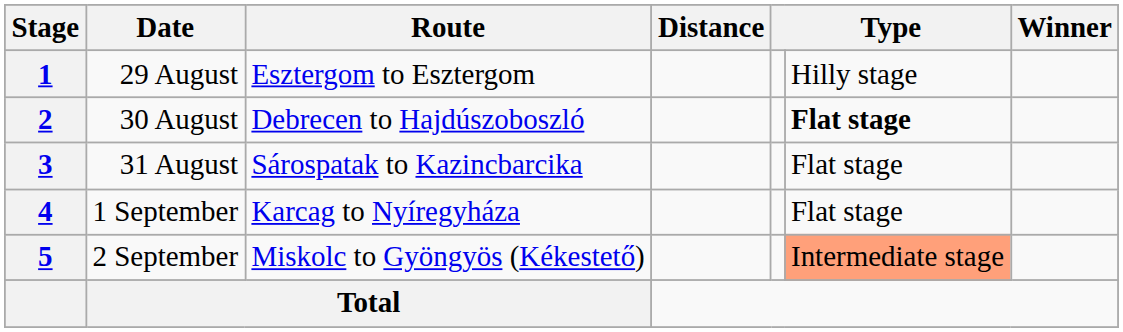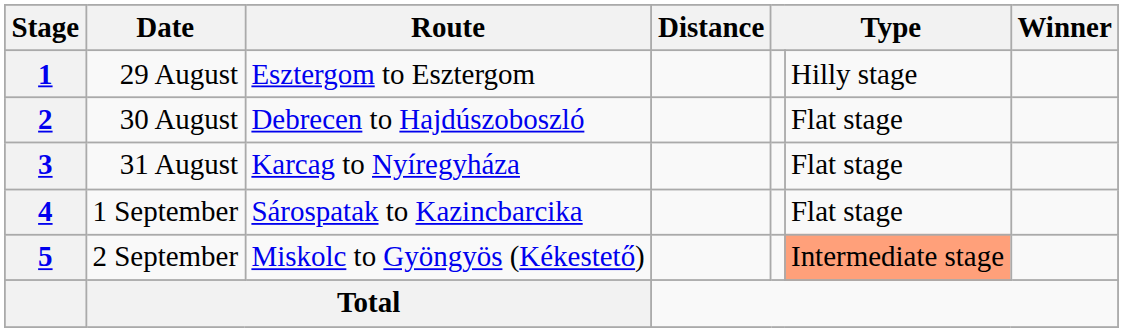 <table class="wikitable">
 <tr>
 <th scope="col">Stage</th>
 <th scope="col">Date</th>
 <th scope="col">Route</th>
 <th scope="col">Distance</th>
 <th scope="col" colspan="2">Type</th>
 <th scope="col">Winner</th>
 </tr>
 <tr>
 <th scope="col"><a href='#'>1</a></th>
 <td style="text-align:right;">29 August</td>
 <td><a href='#'>Esztergom</a> to Esztergom</td>
 <td></td>
 <td></td>
 <td>Hilly stage</td>
 <td></td>
 </tr>
 <tr>
 <th scope="col"><a href='#'>2</a></th>
 <td style="text-align:right;">30 August</td>
 <td><a href='#'>Debrecen</a> to <a href='#'>Hajdúszoboszló</a></td>
 <td></td>
 <td></td>
-<td><strong>Flat stage</strong></td>
+<td>Flat stage</td>
 <td></td>
 </tr>
 <tr>
 <th scope="col"><a href='#'>3</a></th>
 <td style="text-align:right;">31 August</td>
-<td><a href='#'>Sárospatak</a> to <a href='#'>Kazincbarcika</a></td>
+<td><a href='#'>Karcag</a> to <a href='#'>Nyíregyháza</a></td>
 <td></td>
 <td></td>
 <td>Flat stage</td>
 <td></td>
 </tr>
 <tr>
 <th scope="col"><a href='#'>4</a></th>
 <td style="text-align:right">1 September</td>
-<td><a href='#'>Karcag</a> to <a href='#'>Nyíregyháza</a></td>
+<td><a href='#'>Sárospatak</a> to <a href='#'>Kazincbarcika</a></td>
 <td></td>
 <td></td>
 <td>Flat stage</td>
 <td></td>
 </tr>
 <tr>
 <th scope="col"><a href='#'>5</a></th>
 <td style="text-align:right;">2 September</td>
 <td><a href='#'>Miskolc</a> to <a href='#'>Gyöngyös</a> (<a href='#'>Kékestető</a>)</td>
 <td></td>
 <td></td>
 <td style="background: lightsalmon;">Intermediate stage</td>
 <td></td>
 </tr>
 <tr>
 <th scope="row"></th>
 <th colspan="2">Total</th>
 <td colspan="5" style="text-align:center"></td>
 </tr>
 </table>
